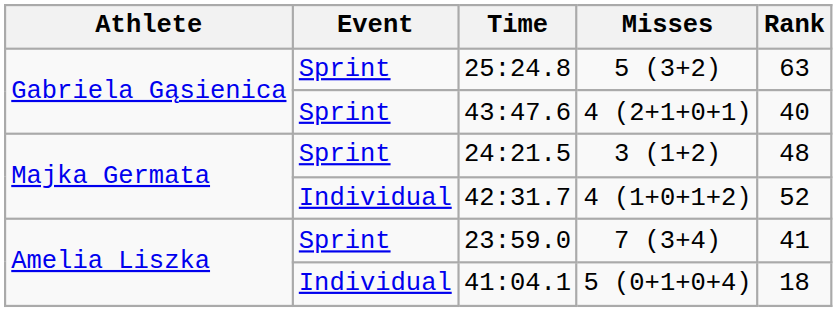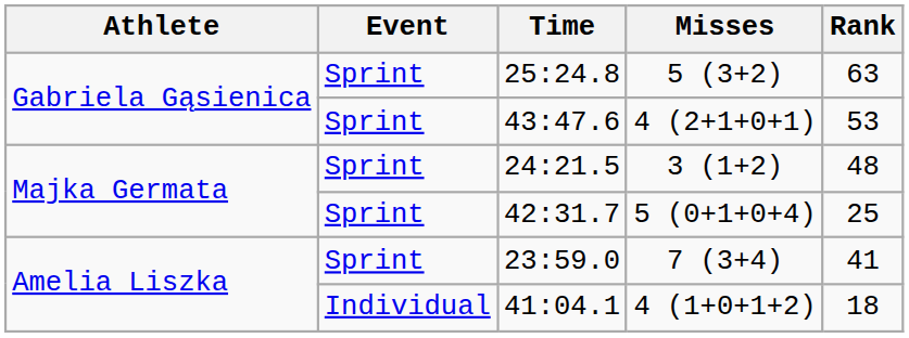 <table class="wikitable" style="font-size:90%">
 <tr>
 <th>Athlete</th>
 <th>Event</th>
 <th>Time</th>
 <th>Misses</th>
 <th>Rank</th>
 </tr>
 <tr align=center>
 <td align=left rowspan=2><a href='#'>Gabriela Gąsienica</a></td>
 <td align=left><a href='#'>Sprint</a></td>
 <td>25:24.8</td>
 <td>5 (3+2)</td>
 <td>63</td>
 </tr>
 <tr align=center>
 <td align=left><a href='#'>Sprint</a></td>
 <td>43:47.6</td>
 <td>4 (2+1+0+1)</td>
-<td>40</td>
+<td>53</td>
 </tr>
 <tr align=center>
 <td align=left rowspan=2><a href='#'>Majka Germata</a></td>
 <td align=left><a href='#'>Sprint</a></td>
 <td>24:21.5</td>
 <td>3 (1+2)</td>
 <td>48</td>
 </tr>
 <tr align=center>
-<td align=left><a href='#'>Individual</a></td>
+<td align=left><a href='#'>Sprint</a></td>
 <td>42:31.7</td>
-<td>4 (1+0+1+2)</td>
-<td>52</td>
+<td>5 (0+1+0+4)</td>
+<td>25</td>
 </tr>
 <tr align=center>
 <td align=left rowspan=2><a href='#'>Amelia Liszka</a></td>
 <td align=left><a href='#'>Sprint</a></td>
 <td>23:59.0</td>
 <td>7 (3+4)</td>
 <td>41</td>
 </tr>
 <tr align=center>
 <td align=left><a href='#'>Individual</a></td>
 <td>41:04.1</td>
-<td>5 (0+1+0+4)</td>
+<td>4 (1+0+1+2)</td>
 <td>18</td>
 </tr>
 </table>
